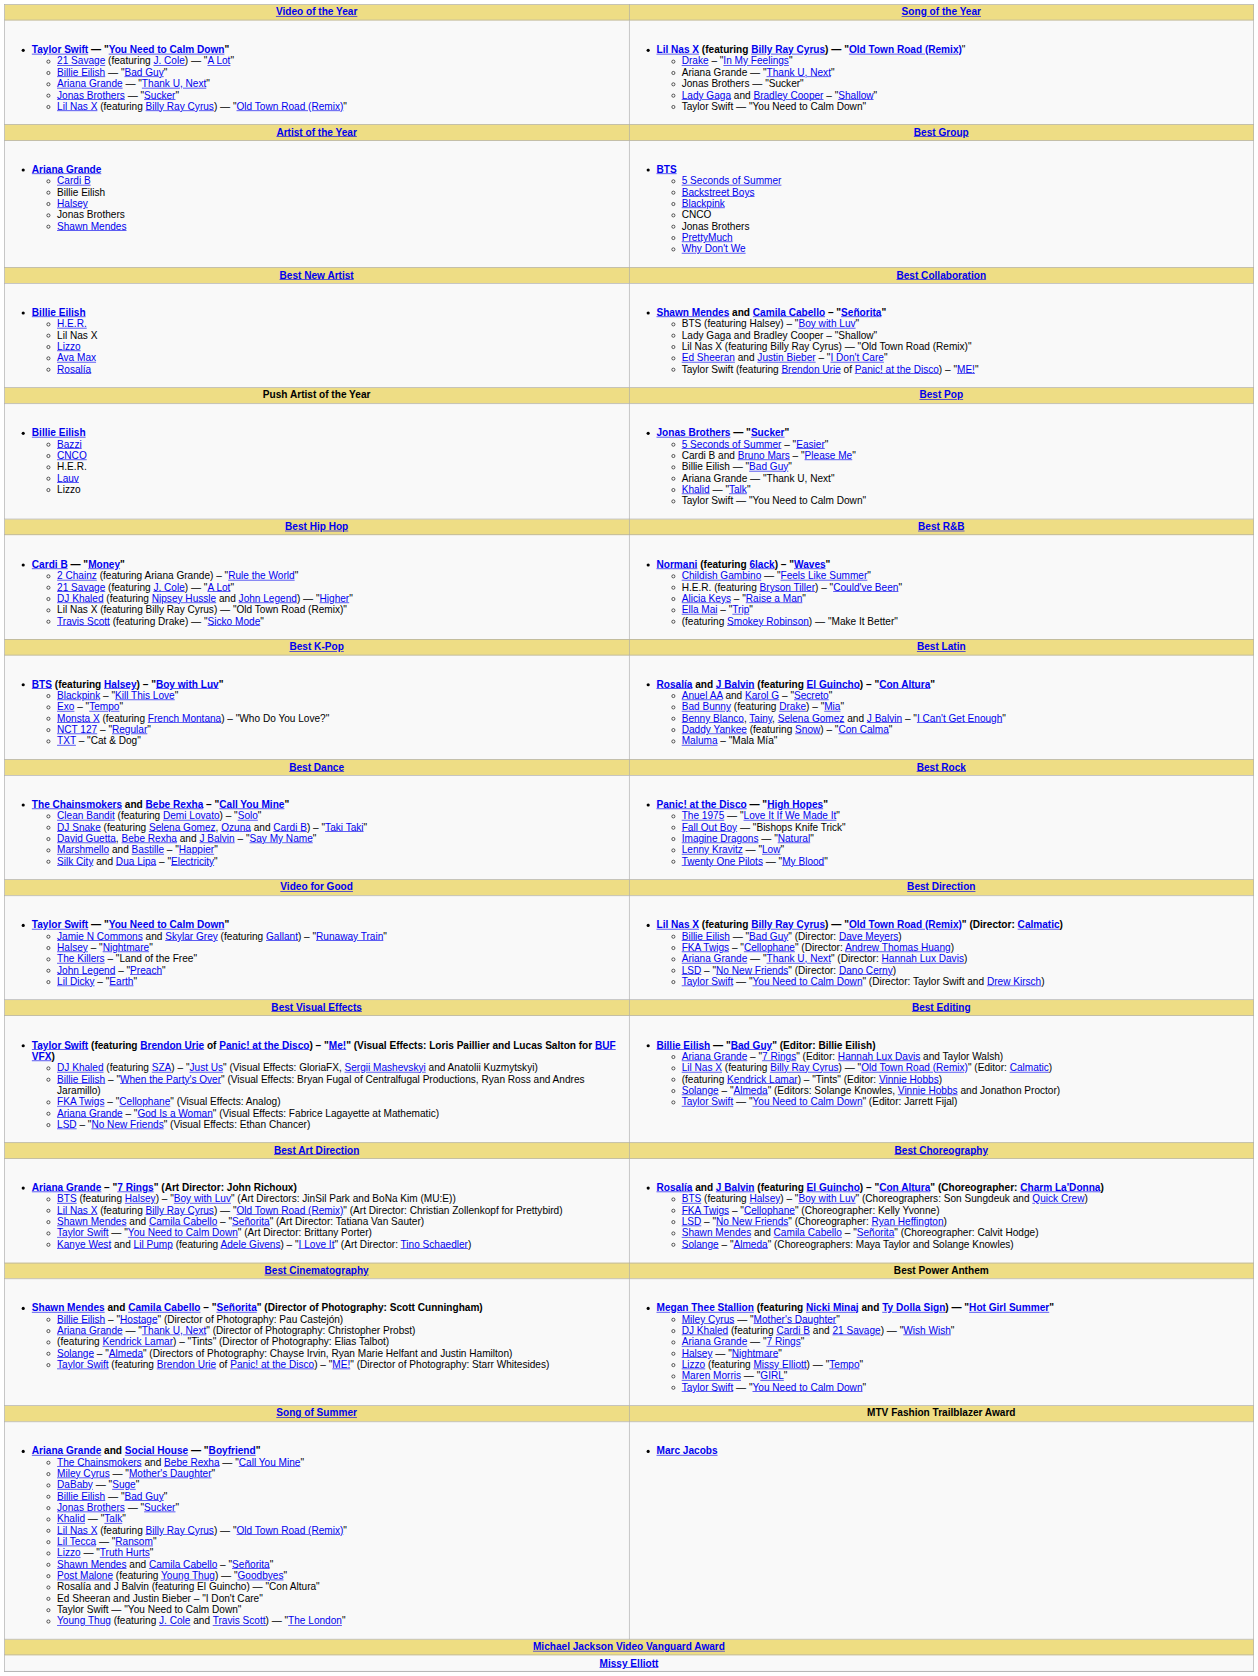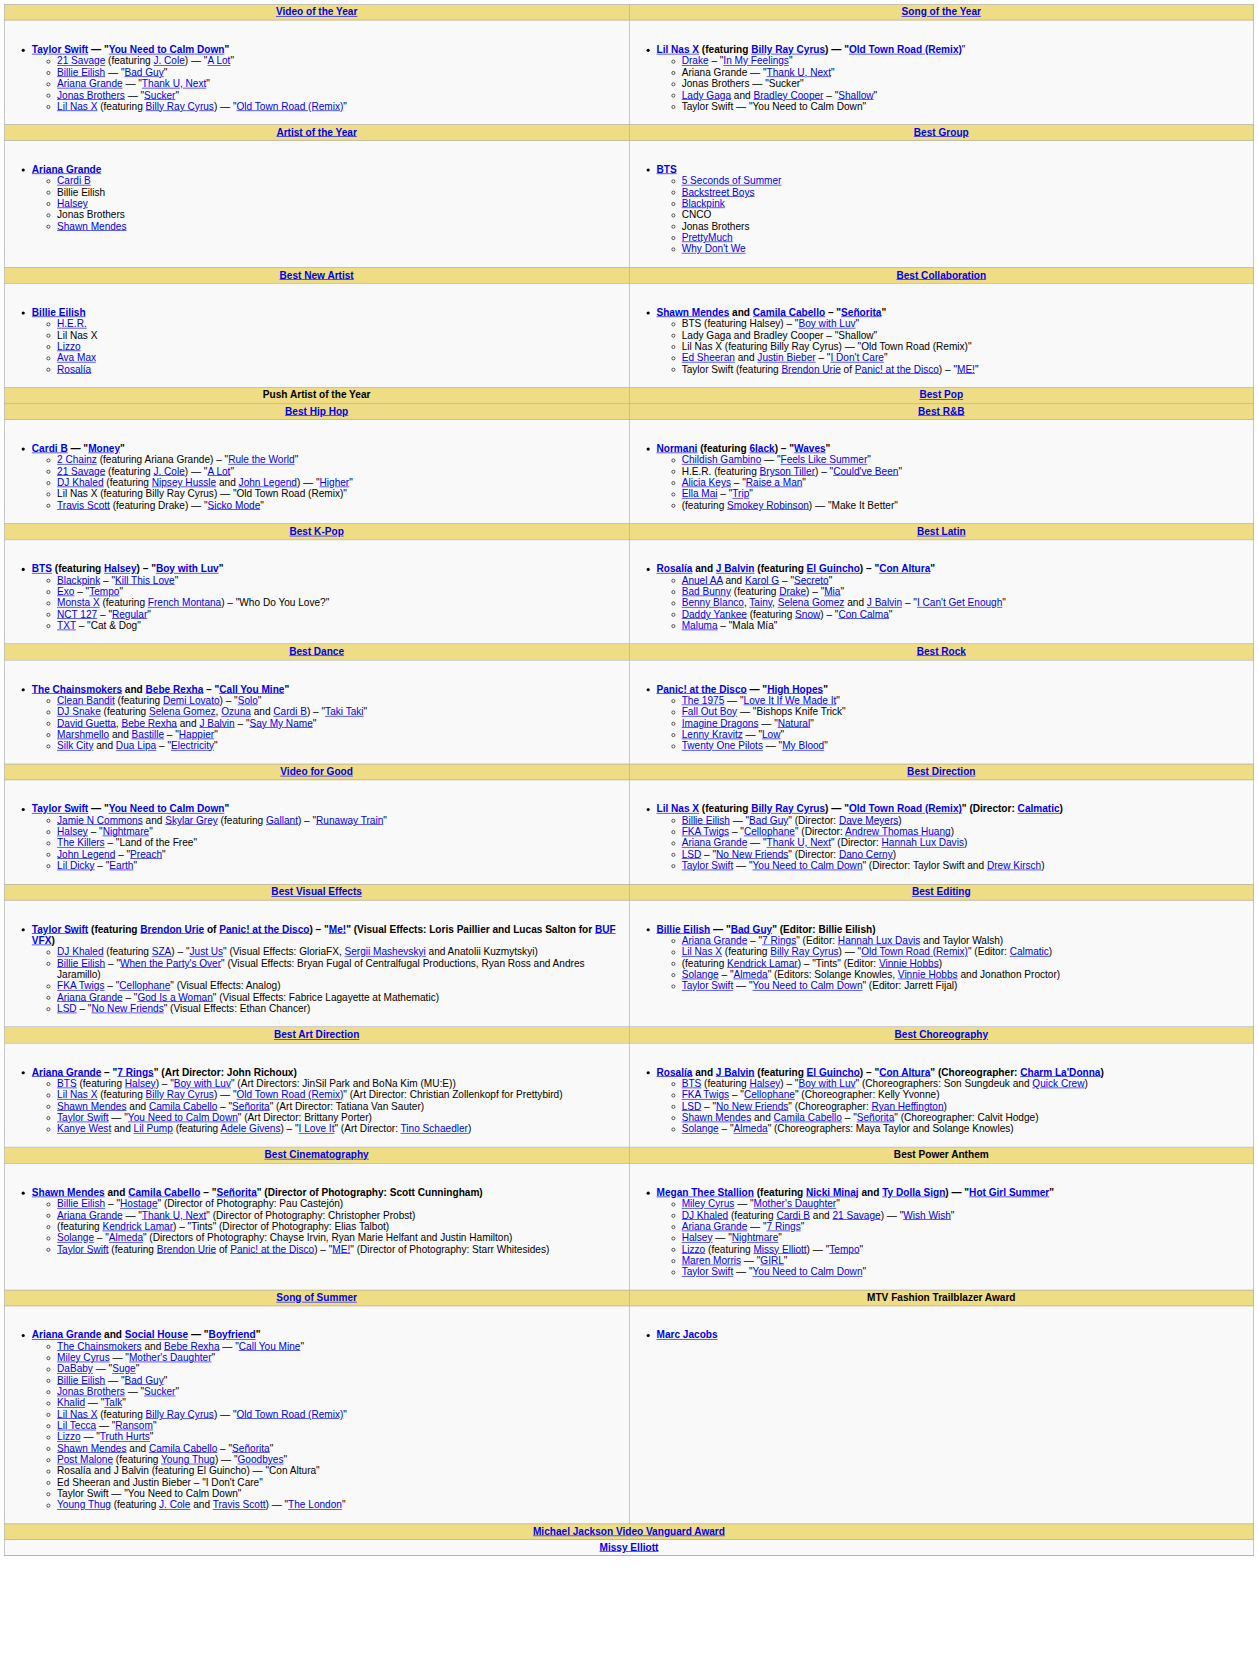 <table class=wikitable style="width:100%">
 <tr>
 <th scope="col" style="background:#EEDD85; width:50%"><a href='#'>Video of the Year</a></th>
 <th scope="col" style="background:#EEDD85; width:50%"><a href='#'>Song of the Year</a></th>
 </tr>
 <tr>
 <td style="vertical-align:top"><br><ul><li><strong><a href='#'>Taylor Swift</a></strong> <strong>— "<a href='#'>You Need to Calm Down</a>"</strong><ul><li><a href='#'>21 Savage</a> (featuring <a href='#'>J. Cole</a>) — "<a href='#'>A Lot</a>"</li><li><a href='#'>Billie Eilish</a> — "<a href='#'>Bad Guy</a>"</li><li><a href='#'>Ariana Grande</a> — "<a href='#'>Thank U, Next</a>"</li><li><a href='#'>Jonas Brothers</a> — "<a href='#'>Sucker</a>"</li><li><a href='#'>Lil Nas X</a> (featuring <a href='#'>Billy Ray Cyrus</a>) — "<a href='#'>Old Town Road (Remix)</a>"</li></ul></li></ul></td>
 <td style="vertical-align:top"><br><ul><li><strong><a href='#'>Lil Nas X</a> (featuring <a href='#'>Billy Ray Cyrus</a>) — "<a href='#'>Old Town Road (Remix)</a></strong>"<ul><li><a href='#'>Drake</a> – "<a href='#'>In My Feelings</a>"</li><li>Ariana Grande — "<a href='#'>Thank U, Next</a>"</li><li>Jonas Brothers — "Sucker"</li><li><a href='#'>Lady Gaga</a> and <a href='#'>Bradley Cooper</a> – "<a href='#'>Shallow</a>"</li><li>Taylor Swift — "You Need to Calm Down"</li></ul></li></ul></td>
 </tr>
 <tr>
 <th scope="col" style="background:#EEDD85; width:50%"><a href='#'>Artist of the Year</a></th>
 <th scope="col" style="background:#EEDD85; width:50%"><a href='#'>Best Group</a></th>
 </tr>
 <tr>
 <td style="vertical-align:top"><br><ul><li><strong><a href='#'>Ariana Grande</a></strong><ul><li><a href='#'>Cardi B</a></li><li>Billie Eilish</li><li><a href='#'>Halsey</a></li><li>Jonas Brothers</li><li><a href='#'>Shawn Mendes</a></li></ul></li></ul></td>
 <td style="vertical-align:top"><br><ul><li><strong><a href='#'>BTS</a></strong><ul><li><a href='#'>5 Seconds of Summer</a></li><li><a href='#'>Backstreet Boys</a></li><li><a href='#'>Blackpink</a></li><li>CNCO</li><li>Jonas Brothers</li><li><a href='#'>PrettyMuch</a></li><li><a href='#'>Why Don't We</a></li></ul></li></ul></td>
 </tr>
 <tr>
 <th scope="col" style="background:#EEDD85; width:50%"><a href='#'>Best New Artist</a></th>
 <th scope="col" style="background:#EEDD85; width:50%"><a href='#'>Best Collaboration</a></th>
 </tr>
 <tr>
 <td style="vertical-align:top"><br><ul><li><strong><a href='#'>Billie Eilish</a></strong><ul><li><a href='#'>H.E.R.</a></li><li>Lil Nas X</li><li><a href='#'>Lizzo</a></li><li><a href='#'>Ava Max</a></li><li><a href='#'>Rosalía</a></li></ul></li></ul></td>
 <td style="vertical-align:top"><br><ul><li><strong><a href='#'>Shawn Mendes</a> and <a href='#'>Camila Cabello</a> – "<a href='#'>Señorita</a>"</strong><ul><li>BTS (featuring Halsey) – "<a href='#'>Boy with Luv</a>"</li><li>Lady Gaga and Bradley Cooper – "Shallow"</li><li>Lil Nas X (featuring Billy Ray Cyrus) — "Old Town Road (Remix)"</li><li><a href='#'>Ed Sheeran</a> and <a href='#'>Justin Bieber</a> – "<a href='#'>I Don't Care</a>"</li><li>Taylor Swift (featuring <a href='#'>Brendon Urie</a> of <a href='#'>Panic! at the Disco</a>) – "<a href='#'>ME!</a>"</li></ul></li></ul></td>
 </tr>
 <tr>
 <th scope="col" style="background:#EEDD85; width:50%">Push Artist of the Year</th>
 <th scope="col" style="background:#EEDD85; width:50%"><a href='#'>Best Pop</a></th>
-</tr>
-<tr>
-<td style="vertical-align:top"><br><ul><li><strong><a href='#'>Billie Eilish</a></strong><ul><li><a href='#'>Bazzi</a></li><li><a href='#'>CNCO</a></li><li>H.E.R.</li><li><a href='#'>Lauv</a></li><li>Lizzo</li></ul></li></ul></td>
-<td style="vertical-align:top"><br><ul><li><strong><a href='#'>Jonas Brothers</a> — "<a href='#'>Sucker</a>"</strong><ul><li><a href='#'>5 Seconds of Summer</a> – "<a href='#'>Easier</a>"</li><li>Cardi B and <a href='#'>Bruno Mars</a> – "<a href='#'>Please Me</a>"</li><li>Billie Eilish — "<a href='#'>Bad Guy</a>"</li><li>Ariana Grande — "Thank U, Next"</li><li><a href='#'>Khalid</a> — "<a href='#'>Talk</a>"</li><li>Taylor Swift — "You Need to Calm Down"</li></ul></li></ul></td>
 </tr>
 <tr>
 <th scope="col" style="background:#EEDD85; width:50%"><a href='#'>Best Hip Hop</a></th>
 <th scope="col" style="background:#EEDD85; width:50%"><a href='#'>Best R&B</a></th>
 </tr>
 <tr>
 <td style="vertical-align:top"><br><ul><li><strong><a href='#'>Cardi B</a> — "<a href='#'>Money</a>"</strong><ul><li><a href='#'>2 Chainz</a> (featuring Ariana Grande) – "<a href='#'>Rule the World</a>"</li><li><a href='#'>21 Savage</a> (featuring <a href='#'>J. Cole</a>) — "<a href='#'>A Lot</a>"</li><li><a href='#'>DJ Khaled</a> (featuring <a href='#'>Nipsey Hussle</a> and <a href='#'>John Legend</a>) — "<a href='#'>Higher</a>"</li><li>Lil Nas X (featuring Billy Ray Cyrus) — "Old Town Road (Remix)"</li><li><a href='#'>Travis Scott</a> (featuring Drake) — "<a href='#'>Sicko Mode</a>"</li></ul></li></ul></td>
 <td style="vertical-align:top"><br><ul><li><strong><a href='#'>Normani</a> (featuring <a href='#'>6lack</a>) – "<a href='#'>Waves</a>"</strong><ul><li><a href='#'>Childish Gambino</a> — "<a href='#'>Feels Like Summer</a>"</li><li>H.E.R. (featuring <a href='#'>Bryson Tiller</a>) – "<a href='#'>Could've Been</a>"</li><li><a href='#'>Alicia Keys</a> – "<a href='#'>Raise a Man</a>"</li><li><a href='#'>Ella Mai</a> – "<a href='#'>Trip</a>"</li><li> (featuring <a href='#'>Smokey Robinson</a>) — "Make It Better"</li></ul></li></ul></td>
 </tr>
 <tr>
 <th scope="col" style="background:#EEDD85; width:50%"><a href='#'>Best K-Pop</a></th>
 <th scope="col" style="background:#EEDD85; width:50%"><a href='#'>Best Latin</a></th>
 </tr>
 <tr>
 <td style="vertical-align:top"><br><ul><li><strong><a href='#'>BTS</a> (featuring <a href='#'>Halsey</a>) – "<a href='#'>Boy with Luv</a>"</strong><ul><li><a href='#'>Blackpink</a> – "<a href='#'>Kill This Love</a>"</li><li><a href='#'>Exo</a> – "<a href='#'>Tempo</a>"</li><li><a href='#'>Monsta X</a> (featuring <a href='#'>French Montana</a>) – "Who Do You Love?"</li><li><a href='#'>NCT 127</a> – "<a href='#'>Regular</a>"</li><li><a href='#'>TXT</a> – "Cat & Dog"</li></ul></li></ul></td>
 <td style="vertical-align:top"><br><ul><li><strong><a href='#'>Rosalía</a> and <a href='#'>J Balvin</a> (featuring <a href='#'>El Guincho</a>) – "<a href='#'>Con Altura</a>"</strong><ul><li><a href='#'>Anuel AA</a> and <a href='#'>Karol G</a> – "<a href='#'>Secreto</a>"</li><li><a href='#'>Bad Bunny</a> (featuring <a href='#'>Drake</a>) – "<a href='#'>Mia</a>"</li><li><a href='#'>Benny Blanco</a>, <a href='#'>Tainy</a>, <a href='#'>Selena Gomez</a> and <a href='#'>J Balvin</a> – "<a href='#'>I Can't Get Enough</a>"</li><li><a href='#'>Daddy Yankee</a> (featuring <a href='#'>Snow</a>) – "<a href='#'>Con Calma</a>"</li><li><a href='#'>Maluma</a> – "Mala Mía"</li></ul></li></ul></td>
 </tr>
 <tr>
 <th scope="col" style="background:#EEDD85; width:50%"><a href='#'>Best Dance</a></th>
 <th scope="col" style="background:#EEDD85; width:50%"><a href='#'>Best Rock</a></th>
 </tr>
 <tr>
 <td style="vertical-align:top"><br><ul><li><strong><a href='#'>The Chainsmokers</a> and <a href='#'>Bebe Rexha</a> – "<a href='#'>Call You Mine</a>"</strong><ul><li><a href='#'>Clean Bandit</a> (featuring <a href='#'>Demi Lovato</a>) – "<a href='#'>Solo</a>"</li><li><a href='#'>DJ Snake</a> (featuring <a href='#'>Selena Gomez</a>, <a href='#'>Ozuna</a> and <a href='#'>Cardi B</a>) – "<a href='#'>Taki Taki</a>"</li><li><a href='#'>David Guetta</a>, <a href='#'>Bebe Rexha</a> and <a href='#'>J Balvin</a> – "<a href='#'>Say My Name</a>"</li><li><a href='#'>Marshmello</a> and <a href='#'>Bastille</a> – "<a href='#'>Happier</a>"</li><li><a href='#'>Silk City</a> and <a href='#'>Dua Lipa</a> – "<a href='#'>Electricity</a>"</li></ul></li></ul></td>
 <td style="vertical-align:top"><br><ul><li><strong><a href='#'>Panic! at the Disco</a> — "<a href='#'>High Hopes</a>"</strong><ul><li><a href='#'>The 1975</a> — "<a href='#'>Love It If We Made It</a>"</li><li><a href='#'>Fall Out Boy</a> — "Bishops Knife Trick"</li><li><a href='#'>Imagine Dragons</a> — "<a href='#'>Natural</a>"</li><li><a href='#'>Lenny Kravitz</a> — "<a href='#'>Low</a>"</li><li><a href='#'>Twenty One Pilots</a> — "<a href='#'>My Blood</a>"</li></ul></li></ul></td>
 </tr>
 <tr>
 <th scope="col" style="background:#EEDD85; width:50%"><a href='#'>Video for Good</a></th>
 <th scope="col" style="background:#EEDD85; width:50%"><a href='#'>Best Direction</a></th>
 </tr>
 <tr>
 <td style="vertical-align:top"><br><ul><li><strong><a href='#'>Taylor Swift</a> — "<a href='#'>You Need to Calm Down</a>"</strong><ul><li><a href='#'>Jamie N Commons</a> and <a href='#'>Skylar Grey</a> (featuring <a href='#'>Gallant</a>) – "<a href='#'>Runaway Train</a>"</li><li><a href='#'>Halsey</a> – "<a href='#'>Nightmare</a>"</li><li><a href='#'>The Killers</a> – "Land of the Free"</li><li><a href='#'>John Legend</a> – "<a href='#'>Preach</a>"</li><li><a href='#'>Lil Dicky</a> – "<a href='#'>Earth</a>"</li></ul></li></ul></td>
 <td style="vertical-align:top"><br><ul><li><strong><a href='#'>Lil Nas X</a> (featuring <a href='#'>Billy Ray Cyrus</a>) — "<a href='#'>Old Town Road (Remix)</a>" (Director: <a href='#'>Calmatic</a>)</strong><ul><li><a href='#'>Billie Eilish</a> — "<a href='#'>Bad Guy</a>" (Director: <a href='#'>Dave Meyers</a>)</li><li><a href='#'>FKA Twigs</a> – "<a href='#'>Cellophane</a>" (Director: <a href='#'>Andrew Thomas Huang</a>)</li><li><a href='#'>Ariana Grande</a> — "<a href='#'>Thank U, Next</a>" (Director: <a href='#'>Hannah Lux Davis</a>)</li><li><a href='#'>LSD</a> – "<a href='#'>No New Friends</a>" (Director: <a href='#'>Dano Cerny</a>)</li><li><a href='#'>Taylor Swift</a> — "<a href='#'>You Need to Calm Down</a>" (Director: Taylor Swift and <a href='#'>Drew Kirsch</a>)</li></ul></li></ul></td>
 </tr>
 <tr>
 <th scope="col" style="background:#EEDD85; width:50%"><a href='#'>Best Visual Effects</a></th>
 <th scope="col" style="background:#EEDD85; width:50%"><a href='#'>Best Editing</a></th>
 </tr>
 <tr>
 <td style="vertical-align:top"><br><ul><li><strong><a href='#'>Taylor Swift</a> (featuring <a href='#'>Brendon Urie</a> of <a href='#'>Panic! at the Disco</a>) – "<a href='#'>Me!</a>" (Visual Effects: Loris Paillier and Lucas Salton for <a href='#'>BUF VFX</a>)</strong><ul><li><a href='#'>DJ Khaled</a> (featuring <a href='#'>SZA</a>) – "<a href='#'>Just Us</a>" (Visual Effects: GloriaFX, <a href='#'>Sergii Mashevskyi</a> and Anatolii Kuzmytskyi)</li><li><a href='#'>Billie Eilish</a> – "<a href='#'>When the Party's Over</a>" (Visual Effects: Bryan Fugal of Centralfugal Productions, Ryan Ross and Andres Jaramillo)</li><li><a href='#'>FKA Twigs</a> – "<a href='#'>Cellophane</a>" (Visual Effects: Analog)</li><li><a href='#'>Ariana Grande</a> – "<a href='#'>God Is a Woman</a>" (Visual Effects: Fabrice Lagayette at Mathematic)</li><li><a href='#'>LSD</a> – "<a href='#'>No New Friends</a>" (Visual Effects: Ethan Chancer)</li></ul></li></ul></td>
 <td style="vertical-align:top"><br><ul><li><strong><a href='#'>Billie Eilish</a> — "<a href='#'>Bad Guy</a>" (Editor: Billie Eilish)</strong><ul><li><a href='#'>Ariana Grande</a> – "<a href='#'>7 Rings</a>" (Editor: <a href='#'>Hannah Lux Davis</a> and Taylor Walsh)</li><li><a href='#'>Lil Nas X</a> (featuring <a href='#'>Billy Ray Cyrus</a>) — "<a href='#'>Old Town Road (Remix)</a>" (Editor: <a href='#'>Calmatic</a>)</li><li> (featuring <a href='#'>Kendrick Lamar</a>) – "Tints" (Editor: <a href='#'>Vinnie Hobbs</a>)</li><li><a href='#'>Solange</a> – "<a href='#'>Almeda</a>" (Editors: Solange Knowles, <a href='#'>Vinnie Hobbs</a> and Jonathon Proctor)</li><li><a href='#'>Taylor Swift</a> — "<a href='#'>You Need to Calm Down</a>" (Editor: Jarrett Fijal)</li></ul></li></ul></td>
 </tr>
 <tr>
 <th scope="col" style="background:#EEDD85; width:50%"><a href='#'>Best Art Direction</a></th>
 <th scope="col" style="background:#EEDD85; width:50%"><a href='#'>Best Choreography</a></th>
 </tr>
 <tr>
 <td style="vertical-align:top"><br><ul><li><strong><a href='#'>Ariana Grande</a> – "<a href='#'>7 Rings</a>"  (Art Director: John Richoux)</strong><ul><li><a href='#'>BTS</a> (featuring <a href='#'>Halsey</a>) – "<a href='#'>Boy with Luv</a>" (Art Directors: JinSil Park and BoNa Kim (MU:E))</li><li><a href='#'>Lil Nas X</a> (featuring <a href='#'>Billy Ray Cyrus</a>) — "<a href='#'>Old Town Road (Remix)</a>" (Art Director: Christian Zollenkopf for Prettybird)</li><li><a href='#'>Shawn Mendes</a> and <a href='#'>Camila Cabello</a> – "<a href='#'>Señorita</a>" (Art Director: Tatiana Van Sauter)</li><li><a href='#'>Taylor Swift</a> — "<a href='#'>You Need to Calm Down</a>" (Art Director: Brittany Porter)</li><li><a href='#'>Kanye West</a> and <a href='#'>Lil Pump</a> (featuring <a href='#'>Adele Givens</a>) – "<a href='#'>I Love It</a>" (Art Director: <a href='#'>Tino Schaedler</a>)</li></ul></li></ul></td>
 <td style="vertical-align:top"><br><ul><li><strong><a href='#'>Rosalía</a> and <a href='#'>J Balvin</a> (featuring <a href='#'>El Guincho</a>) – "<a href='#'>Con Altura</a>" (Choreographer: <a href='#'>Charm La'Donna</a>)</strong><ul><li><a href='#'>BTS</a> (featuring <a href='#'>Halsey</a>) – "<a href='#'>Boy with Luv</a>" (Choreographers: Son Sungdeuk and <a href='#'>Quick Crew</a>)</li><li><a href='#'>FKA Twigs</a> – "<a href='#'>Cellophane</a>" (Choreographer: Kelly Yvonne)</li><li><a href='#'>LSD</a> – "<a href='#'>No New Friends</a>" (Choreographer: <a href='#'>Ryan Heffington</a>)</li><li><a href='#'>Shawn Mendes</a> and <a href='#'>Camila Cabello</a> – "<a href='#'>Señorita</a>" (Choreographer: Calvit Hodge)</li><li><a href='#'>Solange</a> – "<a href='#'>Almeda</a>" (Choreographers: Maya Taylor and Solange Knowles)</li></ul></li></ul></td>
 </tr>
 <tr>
 <th scope="col" style="background:#EEDD85; width:50%"><a href='#'>Best Cinematography</a></th>
 <th scope="col" style="background:#EEDD85; width:50%">Best Power Anthem</th>
 </tr>
 <tr>
 <td style="vertical-align:top"><br><ul><li><strong><a href='#'>Shawn Mendes</a> and <a href='#'>Camila Cabello</a> – "<a href='#'>Señorita</a>" (Director of Photography: Scott Cunningham)</strong><ul><li><a href='#'>Billie Eilish</a> – "<a href='#'>Hostage</a>" (Director of Photography: Pau Castejón)</li><li><a href='#'>Ariana Grande</a> — "<a href='#'>Thank U, Next</a>" (Director of Photography: Christopher Probst)</li><li> (featuring <a href='#'>Kendrick Lamar</a>) – "Tints" (Director of Photography: Elias Talbot)</li><li><a href='#'>Solange</a> – "<a href='#'>Almeda</a>" (Directors of Photography: Chayse Irvin, Ryan Marie Helfant and Justin Hamilton)</li><li><a href='#'>Taylor Swift</a> (featuring <a href='#'>Brendon Urie</a> of <a href='#'>Panic! at the Disco</a>) – "<a href='#'>ME!</a>" (Director of Photography: Starr Whitesides)</li></ul></li></ul></td>
 <td style="vertical-align:top"><br><ul><li><strong><a href='#'>Megan Thee Stallion</a> (featuring <a href='#'>Nicki Minaj</a> and <a href='#'>Ty Dolla Sign</a>) — "<a href='#'>Hot Girl Summer</a>"</strong><ul><li><a href='#'>Miley Cyrus</a> — "<a href='#'>Mother's Daughter</a>"</li><li><a href='#'>DJ Khaled</a> (featuring <a href='#'>Cardi B</a> and <a href='#'>21 Savage</a>) — "<a href='#'>Wish Wish</a>"</li><li><a href='#'>Ariana Grande</a> — "<a href='#'>7 Rings</a>"</li><li><a href='#'>Halsey</a> — "<a href='#'>Nightmare</a>"</li><li><a href='#'>Lizzo</a> (featuring <a href='#'>Missy Elliott</a>) — "<a href='#'>Tempo</a>"</li><li><a href='#'>Maren Morris</a> — "<a href='#'>GIRL</a>"</li><li><a href='#'>Taylor Swift</a> — "<a href='#'>You Need to Calm Down</a>"</li></ul></li></ul></td>
 </tr>
 <tr>
 <th scope="col" style="background:#EEDD85; width:50%"><a href='#'>Song of Summer</a></th>
 <th scope="col" style="background:#EEDD85; width:50%">MTV Fashion Trailblazer Award</th>
 </tr>
 <tr>
 <td style="vertical-align:top"><br><ul><li><strong><a href='#'>Ariana Grande</a> and <a href='#'>Social House</a> — "<a href='#'>Boyfriend</a>"</strong><ul><li><a href='#'>The Chainsmokers</a> and <a href='#'>Bebe Rexha</a> — "<a href='#'>Call You Mine</a>"</li><li><a href='#'>Miley Cyrus</a> — "<a href='#'>Mother's Daughter</a>"</li><li><a href='#'>DaBaby</a> — "<a href='#'>Suge</a>"</li><li><a href='#'>Billie Eilish</a> — "<a href='#'>Bad Guy</a>"</li><li><a href='#'>Jonas Brothers</a> — "<a href='#'>Sucker</a>"</li><li><a href='#'>Khalid</a> — "<a href='#'>Talk</a>"</li><li><a href='#'>Lil Nas X</a> (featuring <a href='#'>Billy Ray Cyrus</a>) — "<a href='#'>Old Town Road (Remix)</a>"</li><li><a href='#'>Lil Tecca</a> — "<a href='#'>Ransom</a>"</li><li><a href='#'>Lizzo</a> — "<a href='#'>Truth Hurts</a>"</li><li><a href='#'>Shawn Mendes</a> and <a href='#'>Camila Cabello</a> – "<a href='#'>Señorita</a>"</li><li><a href='#'>Post Malone</a> (featuring <a href='#'>Young Thug</a>) — "<a href='#'>Goodbyes</a>"</li><li>Rosalía and J Balvin (featuring El Guincho) — "Con Altura"</li><li>Ed Sheeran and Justin Bieber – "I Don't Care"</li><li>Taylor Swift — "You Need to Calm Down"</li><li><a href='#'>Young Thug</a> (featuring <a href='#'>J. Cole</a> and <a href='#'>Travis Scott</a>) — "<a href='#'>The London</a>"</li></ul></li></ul></td>
 <td style="vertical-align:top"><br><ul><li><strong><a href='#'>Marc Jacobs</a></strong></li></ul></td>
 </tr>
 <tr>
 <th style="background:#EEDD82; width=50%" colspan="2"><a href='#'>Michael Jackson Video Vanguard Award</a></th>
 </tr>
 <tr>
 <td colspan="2" style="text-align: center;"><strong><a href='#'>Missy Elliott</a></strong></td>
 </tr>
 <tr>
 </tr>
 </table>
